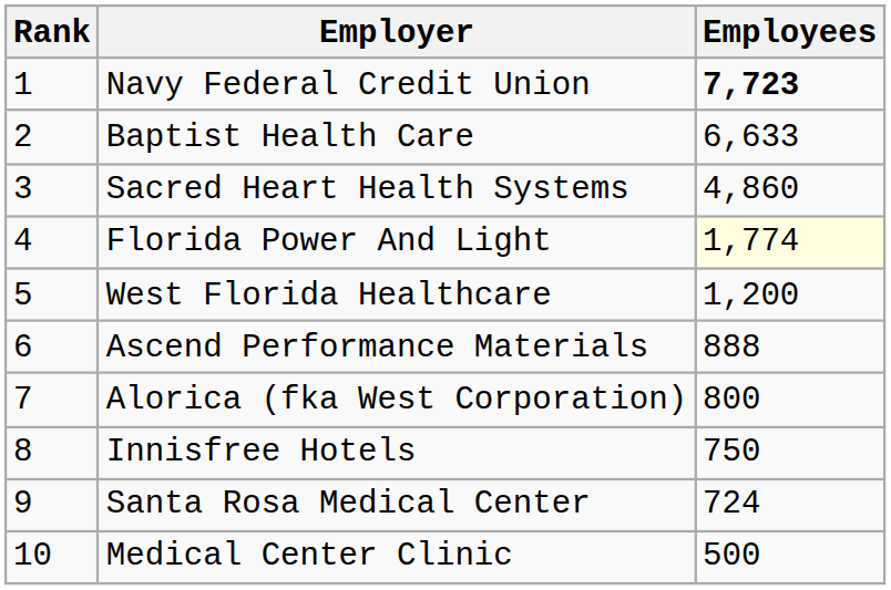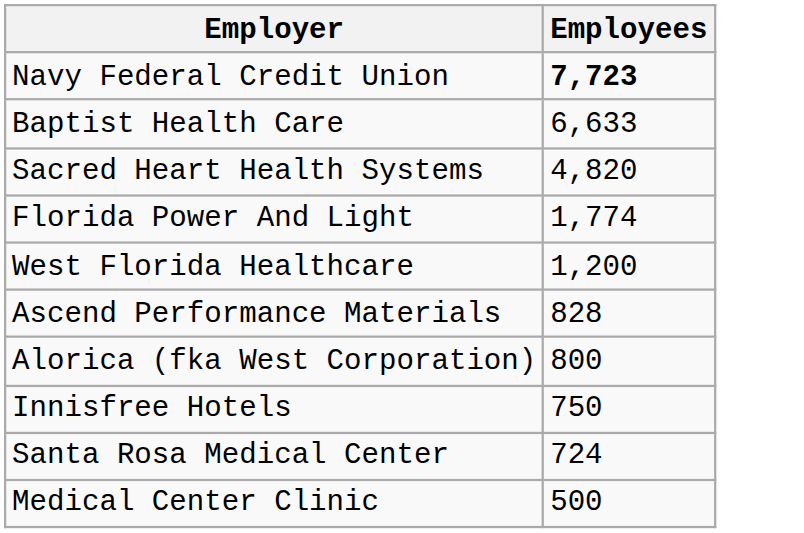 <table class="wikitable">
 <tr>
-<th>Rank</th>
 <th>Employer</th>
 <th>Employees</th>
 </tr>
 <tr>
-<td>1</td>
 <td>Navy Federal Credit Union</td>
 <td><strong>7,723</strong></td>
 </tr>
 <tr>
-<td>2</td>
 <td>Baptist Health Care</td>
 <td>6,633</td>
 </tr>
 <tr>
-<td>3</td>
 <td>Sacred Heart Health Systems</td>
-<td>4,860</td>
+<td>4,820</td>
 </tr>
 <tr>
-<td>4</td>
 <td>Florida Power And Light</td>
-<td style="background: lightyellow;">1,774</td>
+<td>1,774</td>
 </tr>
 <tr>
-<td>5</td>
 <td>West Florida Healthcare</td>
 <td>1,200</td>
 </tr>
 <tr>
-<td>6</td>
 <td>Ascend Performance Materials</td>
-<td>888</td>
+<td>828</td>
 </tr>
 <tr>
-<td>7</td>
 <td>Alorica (fka West Corporation)</td>
 <td>800</td>
 </tr>
 <tr>
-<td>8</td>
 <td>Innisfree Hotels</td>
 <td>750</td>
 </tr>
 <tr>
-<td>9</td>
 <td>Santa Rosa Medical Center</td>
 <td>724</td>
 </tr>
 <tr>
-<td>10</td>
 <td>Medical Center Clinic</td>
 <td>500</td>
 </tr>
 </table>
